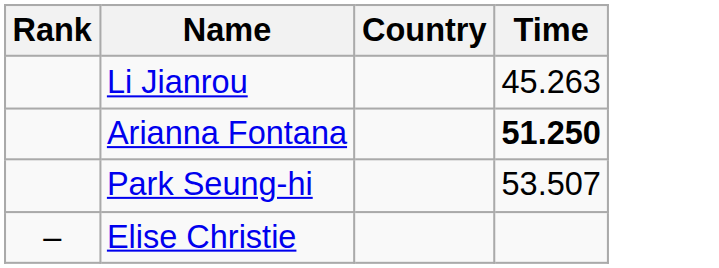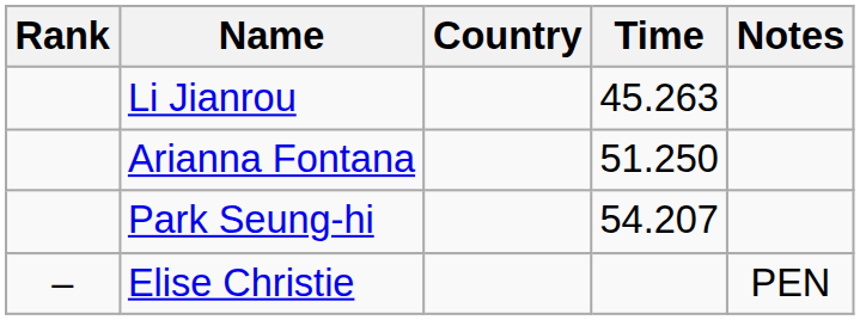 <table class="wikitable sortable" style="text-align:center">
 <tr>
 <th>Rank</th>
 <th>Name</th>
 <th>Country</th>
 <th>Time</th>
+<th>Notes</th>
 </tr>
 <tr>
 <td></td>
 <td align=left><a href='#'>Li Jianrou</a></td>
 <td align=left></td>
 <td>45.263</td>
+<td></td>
 </tr>
 <tr>
 <td></td>
 <td align=left><a href='#'>Arianna Fontana</a></td>
 <td align=left></td>
-<td><strong>51.250</strong></td>
+<td>51.250</td>
+<td></td>
 </tr>
 <tr>
 <td></td>
 <td align=left><a href='#'>Park Seung-hi</a></td>
 <td align=left></td>
-<td>53.507</td>
+<td>54.207</td>
+<td></td>
 </tr>
 <tr>
 <td>–</td>
 <td align=left><a href='#'>Elise Christie</a></td>
 <td align=left></td>
 <td></td>
+<td>PEN</td>
 </tr>
 </table>
